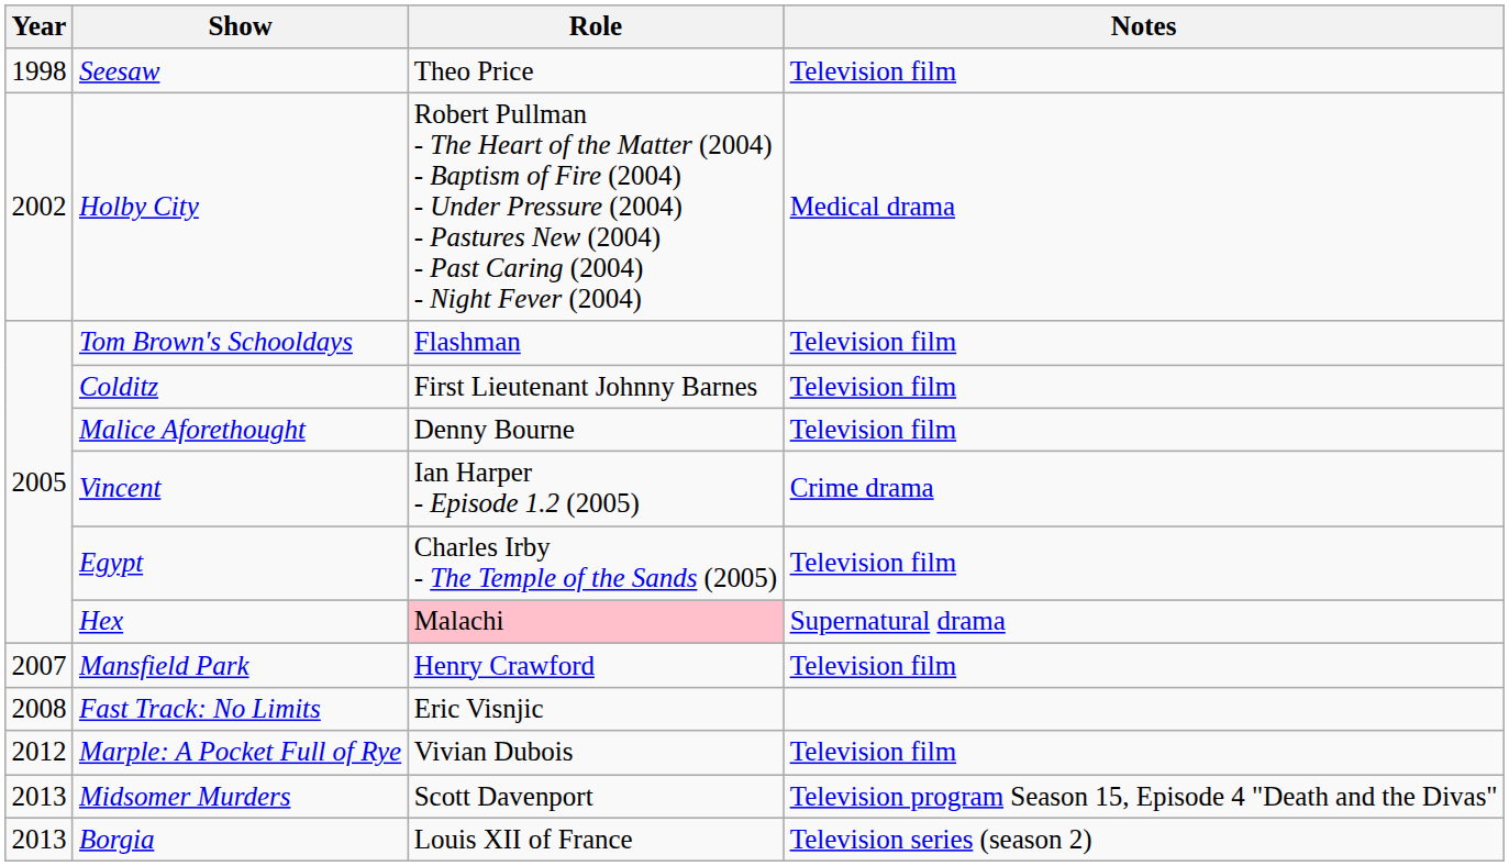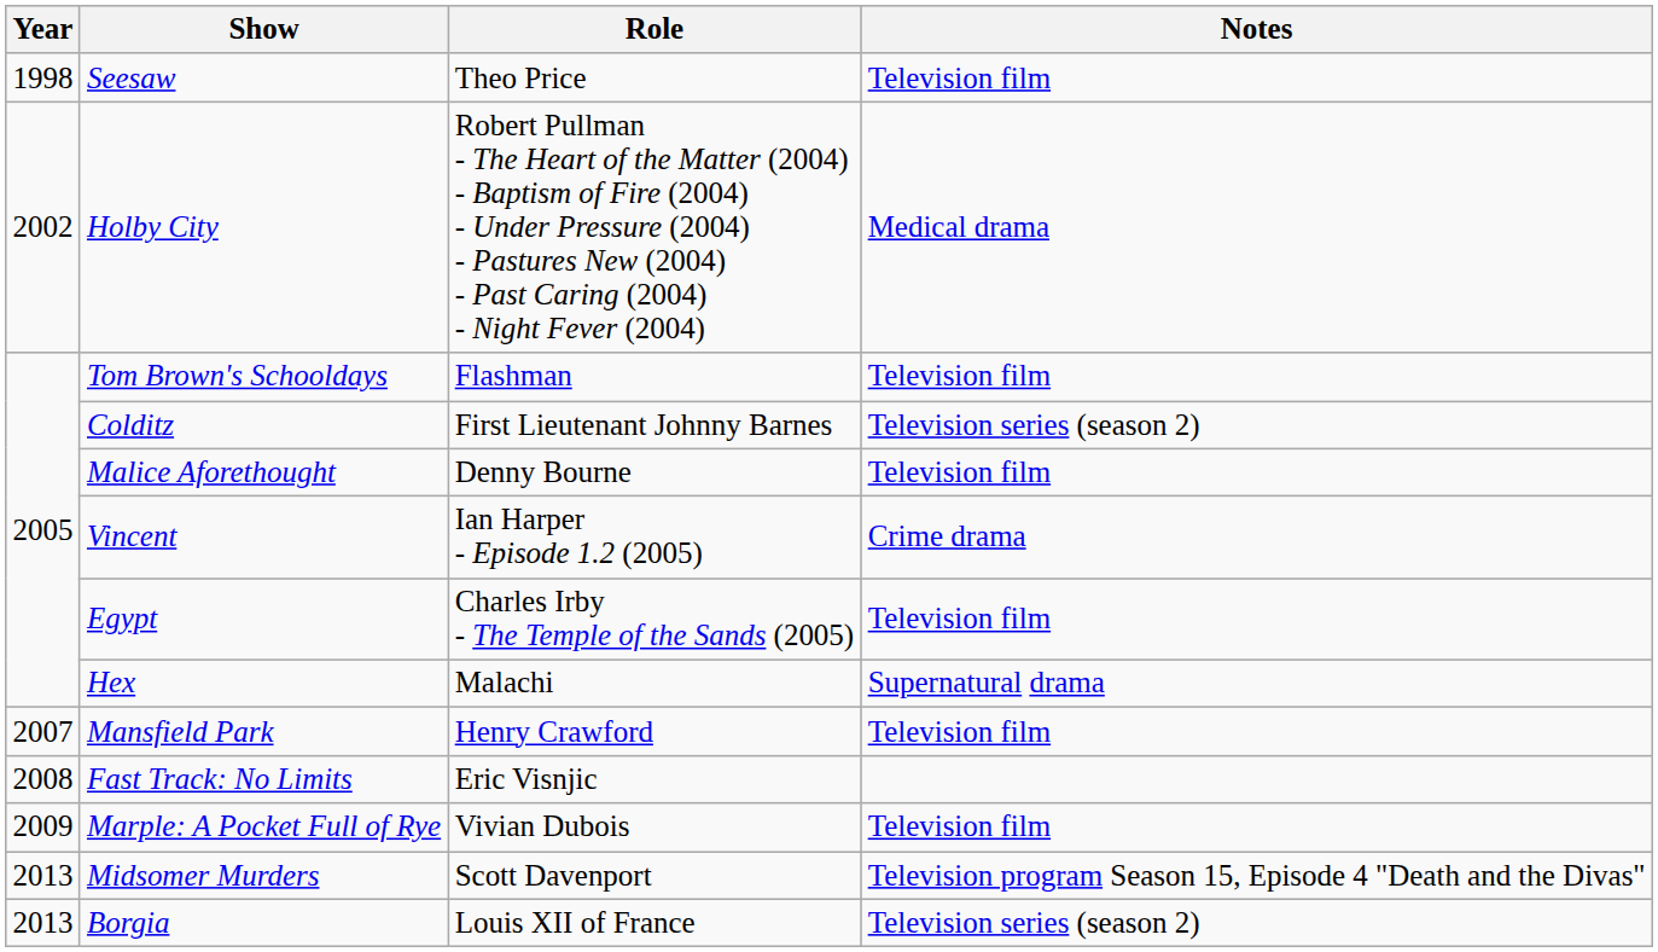 <table class="wikitable">
 <tr>
 <th>Year</th>
 <th>Show</th>
 <th>Role</th>
 <th>Notes</th>
 </tr>
 <tr>
 <td rowspan="1">1998</td>
 <td><em><a href='#'>Seesaw</a></em></td>
 <td>Theo Price</td>
 <td><a href='#'>Television film</a></td>
 </tr>
 <tr>
 <td rowspan="1">2002</td>
 <td><em><a href='#'>Holby City</a></em></td>
 <td>Robert Pullman<br>- <em>The Heart of the Matter</em> (2004)<br>- <em>Baptism of Fire</em> (2004)<br>- <em>Under Pressure</em> (2004)<br>- <em>Pastures New</em> (2004)<br>- <em>Past Caring</em> (2004)<br>- <em>Night Fever</em> (2004)</td>
 <td><a href='#'>Medical drama</a></td>
 </tr>
 <tr>
 <td rowspan="6">2005</td>
 <td><em><a href='#'>Tom Brown's Schooldays</a></em></td>
 <td><a href='#'>Flashman</a></td>
 <td><a href='#'>Television film</a></td>
 </tr>
 <tr>
 <td><em><a href='#'>Colditz</a></em></td>
 <td>First Lieutenant Johnny Barnes</td>
-<td><a href='#'>Television film</a></td>
+<td><a href='#'>Television series</a> (season 2)</td>
 </tr>
 <tr>
 <td><em><a href='#'>Malice Aforethought</a></em></td>
 <td>Denny Bourne</td>
 <td><a href='#'>Television film</a></td>
 </tr>
 <tr>
 <td><em><a href='#'>Vincent</a></em></td>
 <td>Ian Harper<br>- <em>Episode 1.2</em> (2005)</td>
 <td><a href='#'>Crime drama</a></td>
 </tr>
 <tr>
 <td><em><a href='#'>Egypt</a></em></td>
 <td>Charles Irby<br>- <em><a href='#'>The Temple of the Sands</a></em> (2005)</td>
 <td><a href='#'>Television film</a></td>
 </tr>
 <tr>
 <td><em><a href='#'>Hex</a></em></td>
-<td style="background: pink;">Malachi</td>
+<td>Malachi</td>
 <td><a href='#'>Supernatural</a> <a href='#'>drama</a></td>
 </tr>
 <tr>
 <td rowspan="1">2007</td>
 <td><em><a href='#'>Mansfield Park</a></em></td>
 <td><a href='#'>Henry Crawford</a></td>
 <td><a href='#'>Television film</a></td>
 </tr>
 <tr>
 <td rowspan="1">2008</td>
 <td><em><a href='#'>Fast Track: No Limits</a></em></td>
 <td>Eric Visnjic</td>
 <td></td>
 </tr>
 <tr>
-<td rowspan="1">2012</td>
+<td rowspan="1">2009</td>
 <td><em><a href='#'>Marple: A Pocket Full of Rye</a></em></td>
 <td>Vivian Dubois</td>
 <td><a href='#'>Television film</a></td>
 </tr>
 <tr>
 <td rowspan="1">2013</td>
 <td><em><a href='#'>Midsomer Murders</a></em></td>
 <td>Scott Davenport</td>
 <td><a href='#'>Television program</a> Season 15, Episode 4 "Death and the Divas"</td>
 </tr>
 <tr>
 <td rowspan="1">2013</td>
 <td><em><a href='#'>Borgia</a></em></td>
 <td>Louis XII of France</td>
 <td><a href='#'>Television series</a> (season 2)</td>
 </tr>
 </table>
